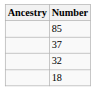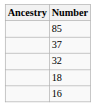 <table style="float: right;" class="wikitable sortable">
 <tr>
 <th>Ancestry</th>
 <th>Number</th>
 </tr>
 <tr>
 <td></td>
 <td>85</td>
 </tr>
 <tr>
 <td></td>
 <td>37</td>
 </tr>
 <tr>
 <td></td>
 <td>32</td>
 </tr>
 <tr>
 <td></td>
 <td>18</td>
 </tr>
+<tr>
+<td></td>
+<td>16</td>
+</tr>
 </table>
